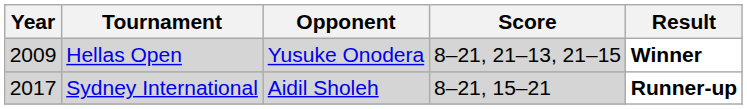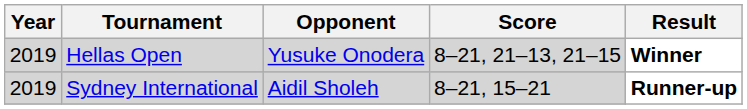 <table class="sortable wikitable" style="font-size: 90%;">
 <tr>
 <th>Year</th>
 <th>Tournament</th>
 <th>Opponent</th>
 <th>Score</th>
 <th>Result</th>
 </tr>
 <tr style="background:#D5D5D5">
-<td align="center">2009</td>
+<td align="center">2019</td>
 <td align="left"><a href='#'>Hellas Open</a></td>
 <td align="left"> <a href='#'>Yusuke Onodera</a></td>
 <td align="left">8–21, 21–13, 21–15</td>
 <td style="text-align:left; background:white"> <strong>Winner</strong></td>
 </tr>
 <tr style="background:#D5D5D5">
-<td align="center">2017</td>
+<td align="center">2019</td>
 <td align="left"><a href='#'>Sydney International</a></td>
 <td align="left"> <a href='#'>Aidil Sholeh</a></td>
 <td align="left">8–21, 15–21</td>
 <td style="text-align:left; background:white"> <strong>Runner-up</strong></td>
 </tr>
 </table>
